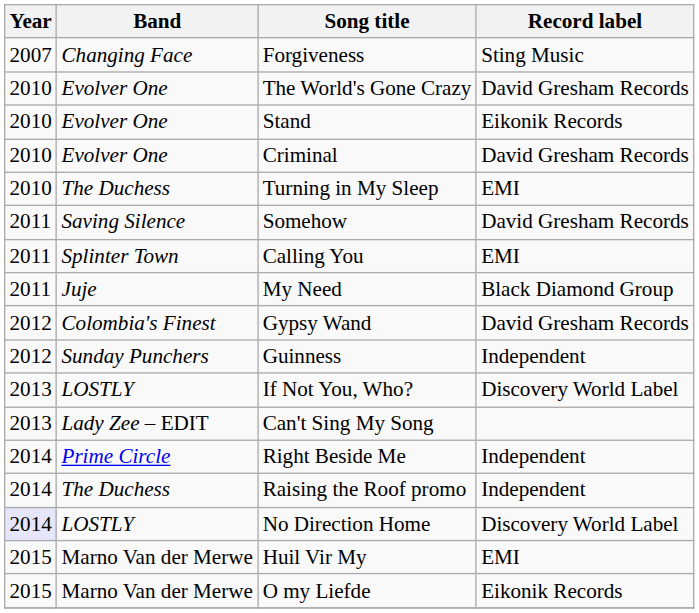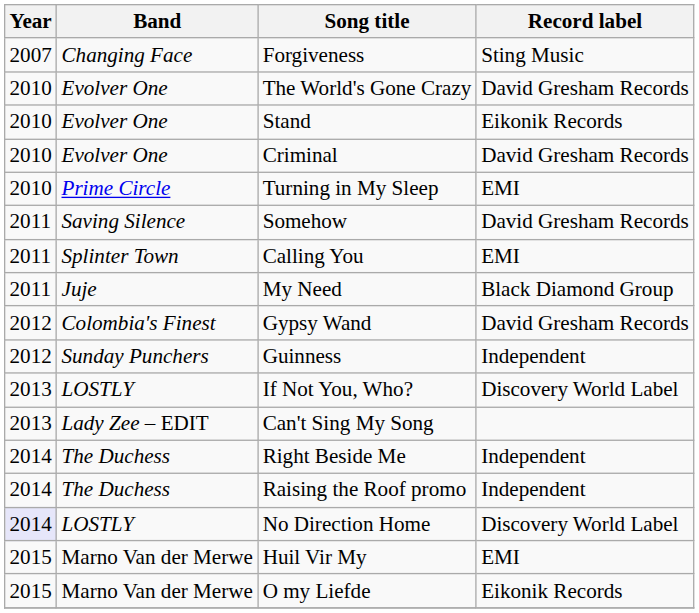 <table class="wikitable sortable">
 <tr>
 <th>Year</th>
 <th>Band</th>
 <th>Song title</th>
 <th>Record label</th>
 </tr>
 <tr>
 <td>2007</td>
 <td><em>Changing Face</em></td>
 <td>Forgiveness</td>
 <td>Sting Music</td>
 </tr>
 <tr>
 <td>2010</td>
 <td><em>Evolver One</em></td>
 <td>The World's Gone Crazy</td>
 <td>David Gresham Records</td>
 </tr>
 <tr>
 <td>2010</td>
 <td><em>Evolver One</em></td>
 <td>Stand</td>
 <td>Eikonik Records</td>
 </tr>
 <tr>
 <td>2010</td>
 <td><em>Evolver One</em></td>
 <td>Criminal</td>
 <td>David Gresham Records</td>
 </tr>
 <tr>
 <td>2010</td>
-<td><em>The Duchess</em></td>
+<td><em><a href='#'>Prime Circle</a></em></td>
 <td>Turning in My Sleep</td>
 <td>EMI</td>
 </tr>
 <tr>
 <td>2011</td>
 <td><em>Saving Silence</em></td>
 <td>Somehow</td>
 <td>David Gresham Records</td>
 </tr>
 <tr>
 <td>2011</td>
 <td><em>Splinter Town</em></td>
 <td>Calling You</td>
 <td>EMI</td>
 </tr>
 <tr>
 <td>2011</td>
 <td><em>Juje</em></td>
 <td>My Need</td>
 <td>Black Diamond Group</td>
 </tr>
 <tr>
 <td>2012</td>
 <td><em>Colombia's Finest</em></td>
 <td>Gypsy Wand</td>
 <td>David Gresham Records</td>
 </tr>
 <tr>
 <td>2012</td>
 <td><em>Sunday Punchers</em></td>
 <td>Guinness</td>
 <td>Independent</td>
 </tr>
 <tr>
 <td>2013</td>
 <td><em>LOSTLY</em></td>
 <td>If Not You, Who?</td>
 <td>Discovery World Label</td>
 </tr>
 <tr>
 <td>2013</td>
 <td><em>Lady Zee</em> – EDIT</td>
 <td>Can't Sing My Song</td>
 <td></td>
 </tr>
 <tr>
 <td>2014</td>
-<td><em><a href='#'>Prime Circle</a></em></td>
+<td><em>The Duchess</em></td>
 <td>Right Beside Me</td>
 <td>Independent</td>
 </tr>
 <tr>
 <td>2014</td>
 <td><em>The Duchess</em></td>
 <td>Raising the Roof promo</td>
 <td>Independent</td>
 </tr>
 <tr>
 <td style="background: lavender;">2014</td>
 <td><em>LOSTLY</em></td>
 <td>No Direction Home</td>
 <td>Discovery World Label</td>
 </tr>
 <tr>
 <td>2015</td>
 <td>Marno Van der Merwe</td>
 <td>Huil Vir My</td>
 <td>EMI</td>
 </tr>
 <tr>
 <td>2015</td>
 <td>Marno Van der Merwe</td>
 <td>O my Liefde</td>
 <td>Eikonik Records</td>
 </tr>
 <tr>
 </tr>
 </table>
